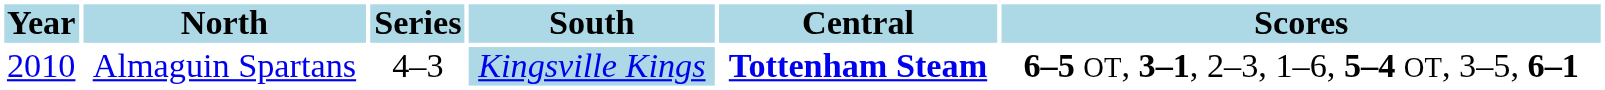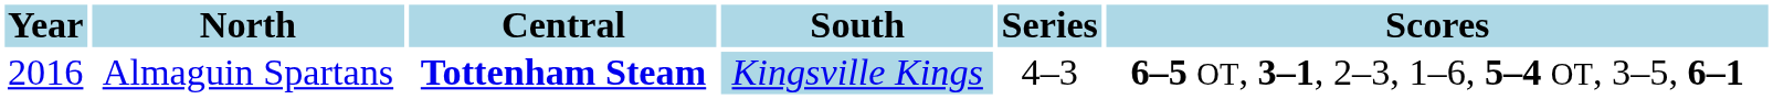 <table cellpadding="0" width="750px" style="text-align:center">
 <tr bgcolor="#ADD8E6">
 <th style= width="33">Year</th>
 <th style= width="100">North</th>
+<th style= width="100">Central</th>
+<th style= width="100">South</th>
 <th style= width="25">Series</th>
-<th style= width="100">South</th>
-<th style= width="100">Central</th>
 <th style= width="175">Scores</th>
 </tr>
 <tr>
-<td><a href='#'>2010</a></td>
+<td><a href='#'>2016</a></td>
 <td><a href='#'>Almaguin Spartans</a></td>
+<td><strong><a href='#'>Tottenham Steam</a></strong></td>
+<td style="background: lightblue;"><em><a href='#'>Kingsville Kings</a></em></td>
 <td>4–3</td>
-<td style="background: lightblue;"><em><a href='#'>Kingsville Kings</a></em></td>
-<td><strong><a href='#'>Tottenham Steam</a></strong></td>
 <td><strong>6–5</strong> <small>OT</small>, <strong>3–1</strong>, 2–3, 1–6, <strong>5–4</strong> <small>OT</small>, 3–5, <strong>6–1</strong></td>
 </tr>
 </table>
